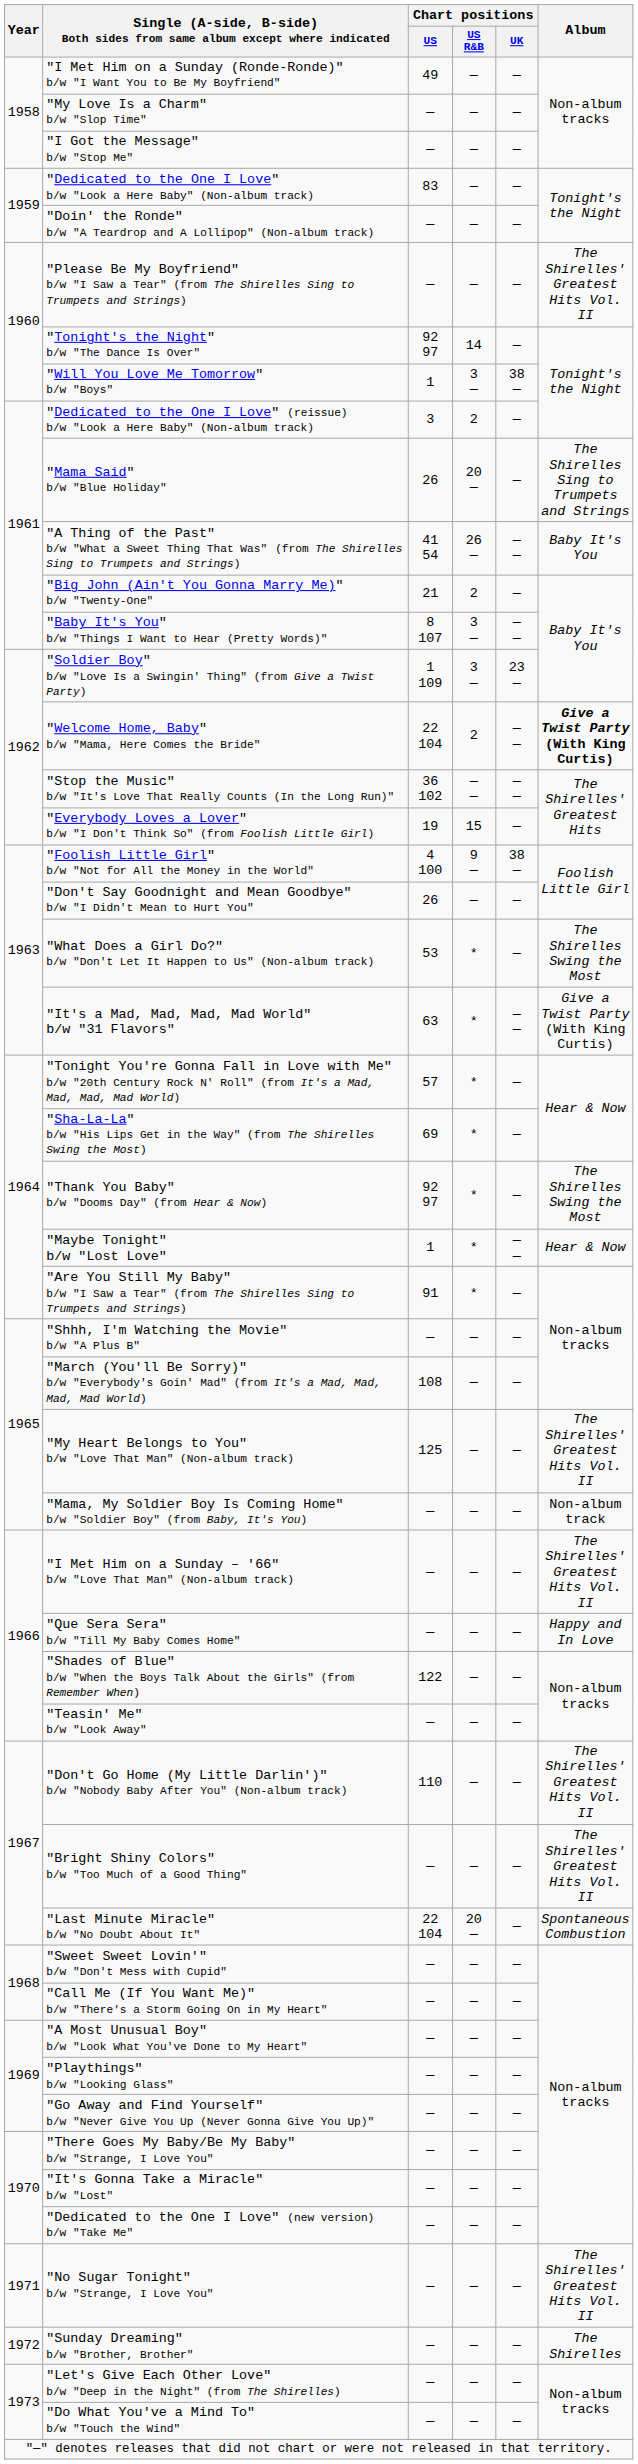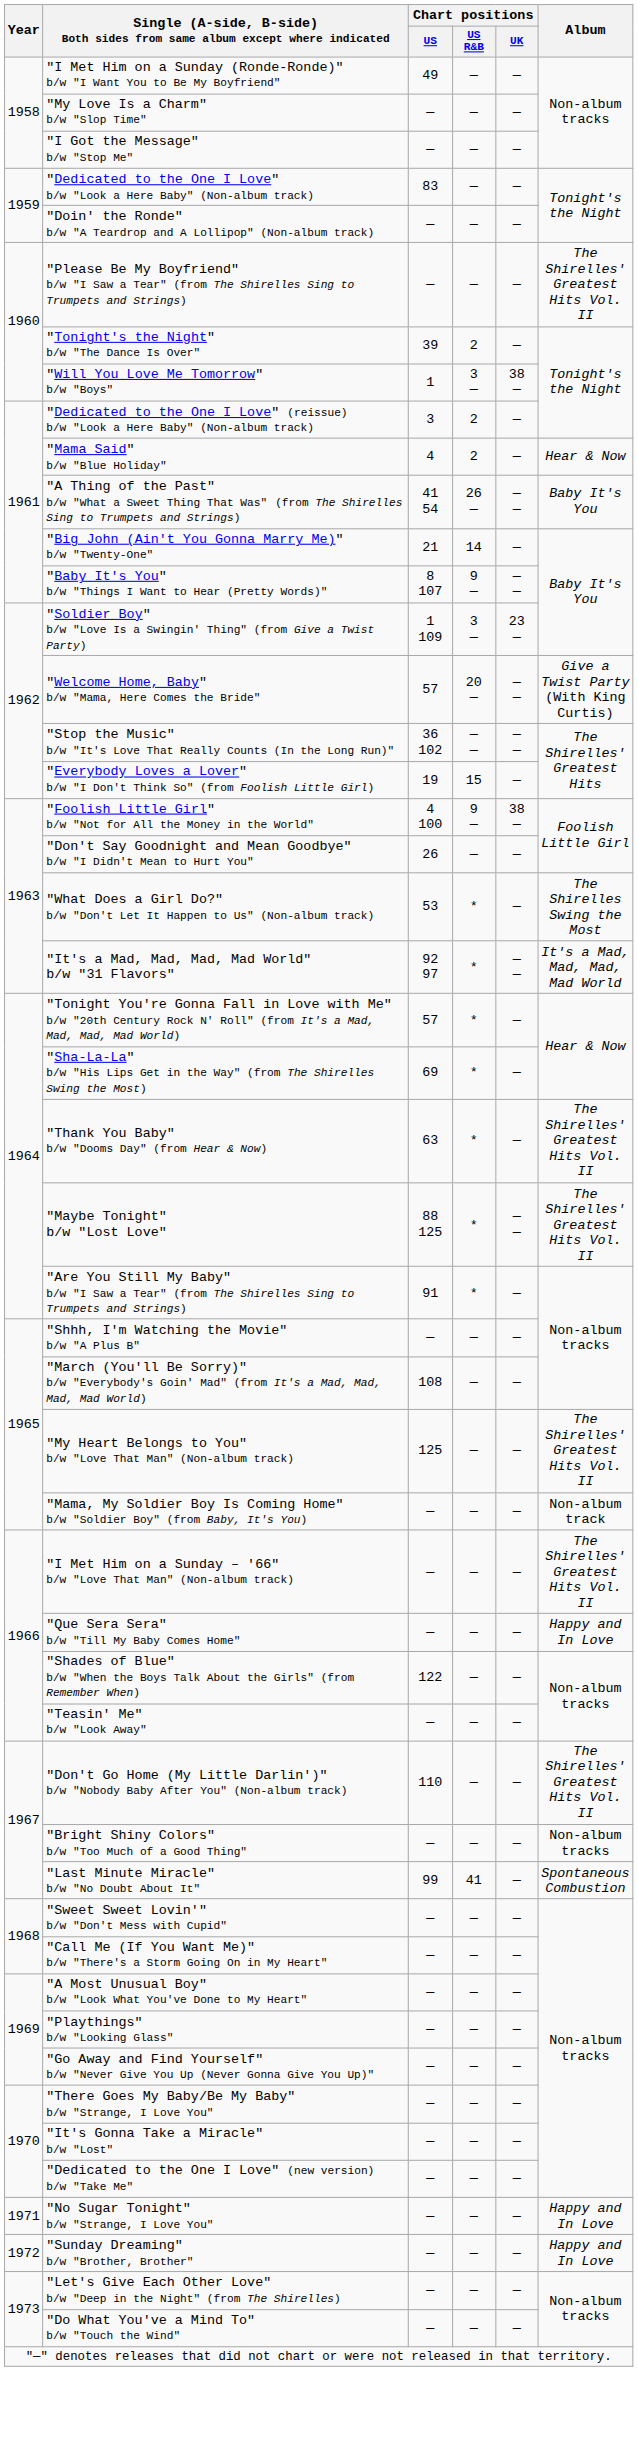 <table class="wikitable" style="text-align:center;">
 <tr>
 <th rowspan="2">Year</th>
 <th rowspan="2" style="width:400px;">Single (A-side, B-side)<br><small>Both sides from same album except where indicated</small></th>
 <th colspan="3">Chart positions</th>
 <th rowspan="2">Album</th>
 </tr>
 <tr style="font-size:smaller;">
 <th style="width:40px;"><a href='#'>US</a></th>
 <th style="width:40px;"><a href='#'>US R&B</a></th>
 <th style="width:40px;"><a href='#'>UK</a></th>
 </tr>
 <tr>
 <td rowspan="3">1958</td>
 <td style="text-align:left;">"I Met Him on a Sunday (Ronde-Ronde)"<br><small>b/w "I Want You to Be My Boyfriend"</small></td>
 <td>49</td>
 <td>—</td>
 <td>—</td>
 <td rowspan="3">Non-album tracks</td>
 </tr>
 <tr>
 <td style="text-align:left;">"My Love Is a Charm"<br><small>b/w "Slop Time"</small></td>
 <td>—</td>
 <td>—</td>
 <td>—</td>
 </tr>
 <tr>
 <td style="text-align:left;">"I Got the Message"<br><small>b/w "Stop Me"</small></td>
 <td>—</td>
 <td>—</td>
 <td>—</td>
 </tr>
 <tr>
 <td rowspan="2">1959</td>
 <td style="text-align:left;">"<a href='#'>Dedicated to the One I Love</a>"<br><small>b/w "Look a Here Baby" (Non-album track)</small></td>
 <td>83</td>
 <td>—</td>
 <td>—</td>
 <td rowspan="2"><em>Tonight's the Night</em></td>
 </tr>
 <tr>
 <td style="text-align:left;">"Doin' the Ronde"<br><small>b/w "A Teardrop and A Lollipop" (Non-album track)</small></td>
 <td>—</td>
 <td>—</td>
 <td>—</td>
 </tr>
 <tr>
 <td rowspan="3">1960</td>
 <td style="text-align:left;">"Please Be My Boyfriend"<br><small>b/w "I Saw a Tear" (from <em>The Shirelles Sing to Trumpets and Strings</em>)</small></td>
 <td>—</td>
 <td>—</td>
 <td>—</td>
 <td><em>The Shirelles' Greatest Hits Vol. II</em></td>
 </tr>
 <tr>
 <td style="text-align:left;">"<a href='#'>Tonight's the Night</a>"<br><small>b/w "The Dance Is Over"</small></td>
-<td>92<br>97</td>
-<td>14</td>
+<td>39</td>
+<td>2</td>
 <td>—</td>
 <td rowspan="3"><em>Tonight's the Night</em></td>
 </tr>
 <tr>
 <td style="text-align:left;">"<a href='#'>Will You Love Me Tomorrow</a>"<br><small>b/w "Boys"</small></td>
 <td>1</td>
 <td>3<br>—</td>
 <td>38<br>—</td>
 </tr>
 <tr>
 <td rowspan="5">1961</td>
 <td style="text-align:left;">"<a href='#'>Dedicated to the One I Love</a>" <small>(reissue)</small><br><small>b/w "Look a Here Baby" (Non-album track)</small></td>
 <td>3</td>
 <td>2</td>
 <td>—</td>
 </tr>
 <tr>
 <td style="text-align:left;">"<a href='#'>Mama Said</a>"<br><small>b/w "Blue Holiday"</small></td>
-<td>26</td>
-<td>20<br>—</td>
+<td>4</td>
+<td>2</td>
 <td>—</td>
-<td><em>The Shirelles Sing to Trumpets and Strings</em></td>
+<td><em>Hear & Now</em></td>
 </tr>
 <tr>
 <td style="text-align:left;">"A Thing of the Past"<br><small>b/w "What a Sweet Thing That Was"</small> <small>(from <em>The Shirelles Sing to Trumpets and Strings</em>)</small></td>
 <td>41<br>54</td>
 <td>26<br>—</td>
 <td>—<br>—</td>
 <td><em>Baby It's You</em></td>
 </tr>
 <tr>
 <td style="text-align:left;">"<a href='#'>Big John (Ain't You Gonna Marry Me)</a>"<br><small>b/w "Twenty-One"</small></td>
 <td>21</td>
-<td>2</td>
+<td>14</td>
 <td>—</td>
 <td rowspan="3"><em>Baby It's You</em></td>
 </tr>
 <tr>
 <td style="text-align:left;">"<a href='#'>Baby It's You</a>"<br><small>b/w "Things I Want to Hear (Pretty Words)"</small></td>
 <td>8<br>107</td>
-<td>3<br>—</td>
+<td>9<br>—</td>
 <td>—<br>—</td>
 </tr>
 <tr>
 <td rowspan="4">1962</td>
 <td style="text-align:left;">"<a href='#'>Soldier Boy</a>"<br><small>b/w "Love Is a Swingin' Thing" (from <em>Give a Twist Party</em>)</small></td>
 <td>1<br>109</td>
 <td>3<br>—</td>
 <td>23<br>—</td>
 </tr>
 <tr>
 <td style="text-align:left;">"<a href='#'>Welcome Home, Baby</a>"<br><small>b/w "Mama, Here Comes the Bride"</small></td>
-<td>22<br>104</td>
-<td>2</td>
+<td>57</td>
+<td>20<br>—</td>
 <td>—<br>—</td>
-<td><strong><em>Give a Twist Party</em> (With King Curtis)</strong></td>
+<td><em>Give a Twist Party</em> (With King Curtis)</td>
 </tr>
 <tr>
 <td style="text-align:left;">"Stop the Music"<br><small>b/w "It's Love That Really Counts (In the Long Run)"</small></td>
 <td>36<br>102</td>
 <td>—<br>—</td>
 <td>—<br>—</td>
 <td rowspan="2"><em>The Shirelles' Greatest Hits</em></td>
 </tr>
 <tr>
 <td style="text-align:left;">"<a href='#'>Everybody Loves a Lover</a>"<br><small>b/w "I Don't Think So" (from <em>Foolish Little Girl</em>)</small></td>
 <td>19</td>
 <td>15</td>
 <td>—</td>
 </tr>
 <tr>
 <td rowspan="4">1963</td>
 <td style="text-align:left;">"<a href='#'>Foolish Little Girl</a>"<br><small>b/w "Not for All the Money in the World"</small></td>
 <td>4<br>100</td>
 <td>9<br>—</td>
 <td>38<br>—</td>
 <td rowspan="2"><em>Foolish Little Girl</em></td>
 </tr>
 <tr>
 <td style="text-align:left;">"Don't Say Goodnight and Mean Goodbye"<br><small>b/w "I Didn't Mean to Hurt You"</small></td>
 <td>26</td>
 <td>—</td>
 <td>—</td>
 </tr>
 <tr>
 <td style="text-align:left;">"What Does a Girl Do?"<br><small>b/w "Don't Let It Happen to Us" (Non-album track)</small></td>
 <td>53</td>
 <td>*</td>
 <td>—</td>
 <td><em>The Shirelles Swing the Most</em></td>
 </tr>
 <tr>
 <td style="text-align:left;">"It's a Mad, Mad, Mad, Mad World"<br>b/w "31 Flavors"</td>
-<td>63</td>
+<td>92<br>97</td>
 <td>*</td>
 <td>—<br>—</td>
-<td><em>Give a Twist Party</em> (With King Curtis)</td>
+<td><em>It's a Mad, Mad, Mad, Mad World</em></td>
 </tr>
 <tr>
 <td rowspan="5">1964</td>
 <td style="text-align:left;">"Tonight You're Gonna Fall in Love with Me"<br><small>b/w "20th Century Rock N' Roll" (from <em>It's a Mad, Mad, Mad, Mad World</em>)</small></td>
 <td>57</td>
 <td>*</td>
 <td>—</td>
 <td rowspan="2"><em>Hear & Now</em></td>
 </tr>
 <tr>
 <td style="text-align:left;">"<a href='#'>Sha-La-La</a>"<br><small>b/w "His Lips Get in the Way" (from <em>The Shirelles Swing the Most</em>)</small></td>
 <td>69</td>
 <td>*</td>
 <td>—</td>
 </tr>
 <tr>
 <td style="text-align:left;">"Thank You Baby"<br><small>b/w "Dooms Day" (from <em>Hear & Now</em>)</small></td>
-<td>92<br>97</td>
+<td>63</td>
 <td>*</td>
 <td>—</td>
-<td><em>The Shirelles Swing the Most</em></td>
+<td><em>The Shirelles' Greatest Hits Vol. II</em></td>
 </tr>
 <tr>
 <td style="text-align:left;">"Maybe Tonight"<br>b/w "Lost Love"</td>
-<td>1</td>
+<td>88<br>125</td>
 <td>*</td>
 <td>—<br>—</td>
-<td><em>Hear & Now</em></td>
+<td><em>The Shirelles' Greatest Hits Vol. II</em></td>
 </tr>
 <tr>
 <td style="text-align:left;">"Are You Still My Baby"<br><small>b/w "I Saw a Tear" (from <em>The Shirelles Sing to Trumpets and Strings</em>)</small></td>
 <td>91</td>
 <td>*</td>
 <td>—</td>
 <td rowspan="3">Non-album tracks</td>
 </tr>
 <tr>
 <td rowspan="4">1965</td>
 <td style="text-align:left;">"Shhh, I'm Watching the Movie"<br><small>b/w "A Plus B"</small></td>
 <td>—</td>
 <td>—</td>
 <td>—</td>
 </tr>
 <tr>
 <td style="text-align:left;">"March (You'll Be Sorry)"<br><small>b/w "Everybody's Goin' Mad" (from <em>It's a Mad, Mad, Mad, Mad World</em>)</small></td>
 <td>108</td>
 <td>—</td>
 <td>—</td>
 </tr>
 <tr>
 <td style="text-align:left;">"My Heart Belongs to You"<br><small>b/w "Love That Man" (Non-album track)</small></td>
 <td>125</td>
 <td>—</td>
 <td>—</td>
 <td><em>The Shirelles' Greatest Hits Vol. II</em></td>
 </tr>
 <tr>
 <td style="text-align:left;">"Mama, My Soldier Boy Is Coming Home"<br><small>b/w "Soldier Boy" (from <em>Baby, It's You</em>)</small></td>
 <td>—</td>
 <td>—</td>
 <td>—</td>
 <td>Non-album track</td>
 </tr>
 <tr>
 <td rowspan="4">1966</td>
 <td style="text-align:left;">"I Met Him on a Sunday – '66"<br><small>b/w "Love That Man" (Non-album track)</small></td>
 <td>—</td>
 <td>—</td>
 <td>—</td>
 <td><em>The Shirelles' Greatest Hits Vol. II</em></td>
 </tr>
 <tr>
 <td style="text-align:left;">"Que Sera Sera"<br><small>b/w "Till My Baby Comes Home"</small></td>
 <td>—</td>
 <td>—</td>
 <td>—</td>
 <td><em>Happy and In Love</em></td>
 </tr>
 <tr>
 <td style="text-align:left;">"Shades of Blue"<br><small>b/w "When the Boys Talk About the Girls" (from <em>Remember When</em>)</small></td>
 <td>122</td>
 <td>—</td>
 <td>—</td>
 <td rowspan="2">Non-album tracks</td>
 </tr>
 <tr>
 <td style="text-align:left;">"Teasin' Me"<br><small>b/w "Look Away"</small></td>
 <td>—</td>
 <td>—</td>
 <td>—</td>
 </tr>
 <tr>
 <td rowspan="3">1967</td>
 <td style="text-align:left;">"Don't Go Home (My Little Darlin')"<br><small>b/w "Nobody Baby After You" (Non-album track)</small></td>
 <td>110</td>
 <td>—</td>
 <td>—</td>
 <td><em>The Shirelles' Greatest Hits Vol. II</em></td>
 </tr>
 <tr>
 <td style="text-align:left;">"Bright Shiny Colors"<br><small>b/w "Too Much of a Good Thing"</small></td>
 <td>—</td>
 <td>—</td>
 <td>—</td>
-<td><em>The Shirelles' Greatest Hits Vol. II</em></td>
+<td>Non-album tracks</td>
 </tr>
 <tr>
 <td style="text-align:left;">"Last Minute Miracle"<br><small>b/w "No Doubt About It"</small></td>
-<td>22<br>104</td>
-<td>20<br>—</td>
+<td>99</td>
+<td>41</td>
 <td>—</td>
 <td><em>Spontaneous Combustion</em></td>
 </tr>
 <tr>
 <td rowspan="2">1968</td>
 <td style="text-align:left;">"Sweet Sweet Lovin'"<br><small>b/w "Don't Mess with Cupid"</small></td>
 <td>—</td>
 <td>—</td>
 <td>—</td>
 <td rowspan="8">Non-album tracks</td>
 </tr>
 <tr>
 <td style="text-align:left;">"Call Me (If You Want Me)"<br><small>b/w "There's a Storm Going On in My Heart"</small></td>
 <td>—</td>
 <td>—</td>
 <td>—</td>
 </tr>
 <tr>
 <td rowspan="3">1969</td>
 <td style="text-align:left;">"A Most Unusual Boy"<br><small>b/w "Look What You've Done to My Heart"</small></td>
 <td>—</td>
 <td>—</td>
 <td>—</td>
 </tr>
 <tr>
 <td style="text-align:left;">"Playthings"<br><small>b/w "Looking Glass"</small></td>
 <td>—</td>
 <td>—</td>
 <td>—</td>
 </tr>
 <tr>
 <td style="text-align:left;">"Go Away and Find Yourself"<br><small>b/w "Never Give You Up (Never Gonna Give You Up)"</small></td>
 <td>—</td>
 <td>—</td>
 <td>—</td>
 </tr>
 <tr>
 <td rowspan="3">1970</td>
 <td style="text-align:left;">"There Goes My Baby/Be My Baby"<br><small>b/w "Strange, I Love You"</small></td>
 <td>—</td>
 <td>—</td>
 <td>—</td>
 </tr>
 <tr>
 <td style="text-align:left;">"It's Gonna Take a Miracle"<br><small>b/w "Lost"</small></td>
 <td>—</td>
 <td>—</td>
 <td>—</td>
 </tr>
 <tr>
 <td style="text-align:left;">"Dedicated to the One I Love" <small>(new version)</small><br><small>b/w "Take Me"</small></td>
 <td>—</td>
 <td>—</td>
 <td>—</td>
 </tr>
 <tr>
 <td>1971</td>
 <td style="text-align:left;">"No Sugar Tonight"<br><small>b/w "Strange, I Love You"</small></td>
 <td>—</td>
 <td>—</td>
 <td>—</td>
-<td><em>The Shirelles' Greatest Hits Vol. II</em></td>
+<td><em>Happy and In Love</em></td>
 </tr>
 <tr>
 <td>1972</td>
 <td style="text-align:left;">"Sunday Dreaming"<br><small>b/w "Brother, Brother"</small></td>
 <td>—</td>
 <td>—</td>
 <td>—</td>
-<td><em>The Shirelles</em></td>
+<td><em>Happy and In Love</em></td>
 </tr>
 <tr>
 <td rowspan="2">1973</td>
 <td style="text-align:left;">"Let's Give Each Other Love"<br><small>b/w "Deep in the Night" (from <em>The Shirelles</em>)</small></td>
 <td>—</td>
 <td>—</td>
 <td>—</td>
 <td rowspan="2">Non-album tracks</td>
 </tr>
 <tr>
 <td style="text-align:left;">"Do What You've a Mind To"<br><small>b/w "Touch the Wind"</small></td>
 <td>—</td>
 <td>—</td>
 <td>—</td>
 </tr>
 <tr>
 <td colspan="6" style="text-align:center; font-size:9pt;">"—" denotes releases that did not chart or were not released in that territory.</td>
 </tr>
 </table>
